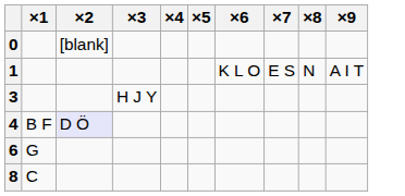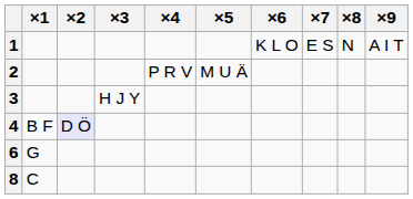 <table class="wikitable floatright">
 <tr>
 <th></th>
 <th>×1</th>
 <th>×2</th>
 <th>×3</th>
 <th>×4</th>
 <th>×5</th>
 <th>×6</th>
 <th>×7</th>
 <th>×8</th>
 <th>×9</th>
 </tr>
 <tr>
-<th>0</th>
-<td></td>
-<td>[blank]</td>
-<td></td>
-<td></td>
-<td></td>
-<td></td>
-<td></td>
-<td></td>
-<td></td>
-</tr>
-<tr>
 <th>1</th>
 <td></td>
 <td></td>
 <td></td>
 <td></td>
 <td></td>
 <td>K L O</td>
 <td>E S</td>
 <td>N</td>
 <td>A I T</td>
+</tr>
+<tr>
+<th>2</th>
+<td></td>
+<td></td>
+<td></td>
+<td>P R V</td>
+<td>M U Ä</td>
+<td></td>
+<td></td>
+<td></td>
+<td></td>
 </tr>
 <tr>
 <th>3</th>
 <td></td>
 <td></td>
 <td>H J Y</td>
 <td></td>
 <td></td>
 <td></td>
 <td></td>
 <td></td>
 <td></td>
 </tr>
 <tr>
 <th>4</th>
 <td>B F</td>
 <td style="background: lavender;">D Ö</td>
 <td></td>
 <td></td>
 <td></td>
 <td></td>
 <td></td>
 <td></td>
 <td></td>
 </tr>
 <tr>
 <th>6</th>
 <td>G</td>
 <td></td>
 <td></td>
 <td></td>
 <td></td>
 <td></td>
 <td></td>
 <td></td>
 <td></td>
 </tr>
 <tr>
 <th>8</th>
 <td>C</td>
 <td></td>
 <td></td>
 <td></td>
 <td></td>
 <td></td>
 <td></td>
 <td></td>
 <td></td>
 </tr>
 </table>
